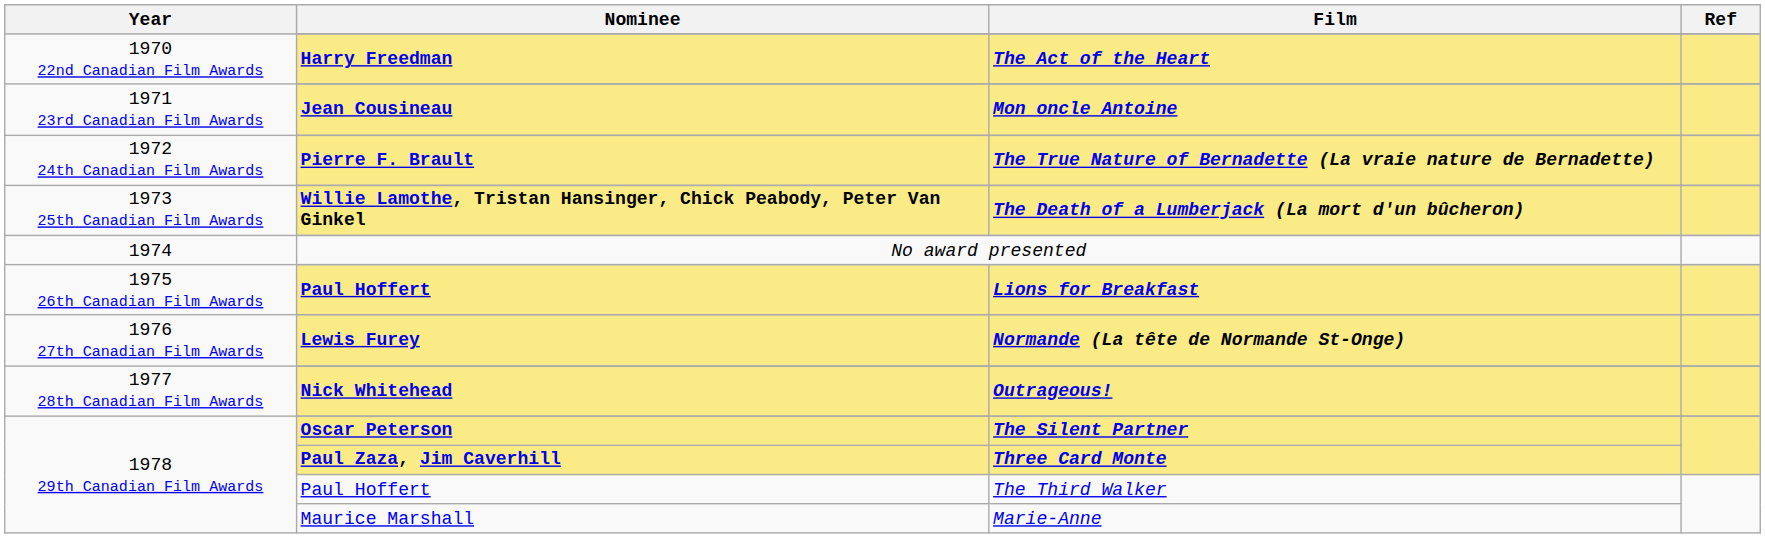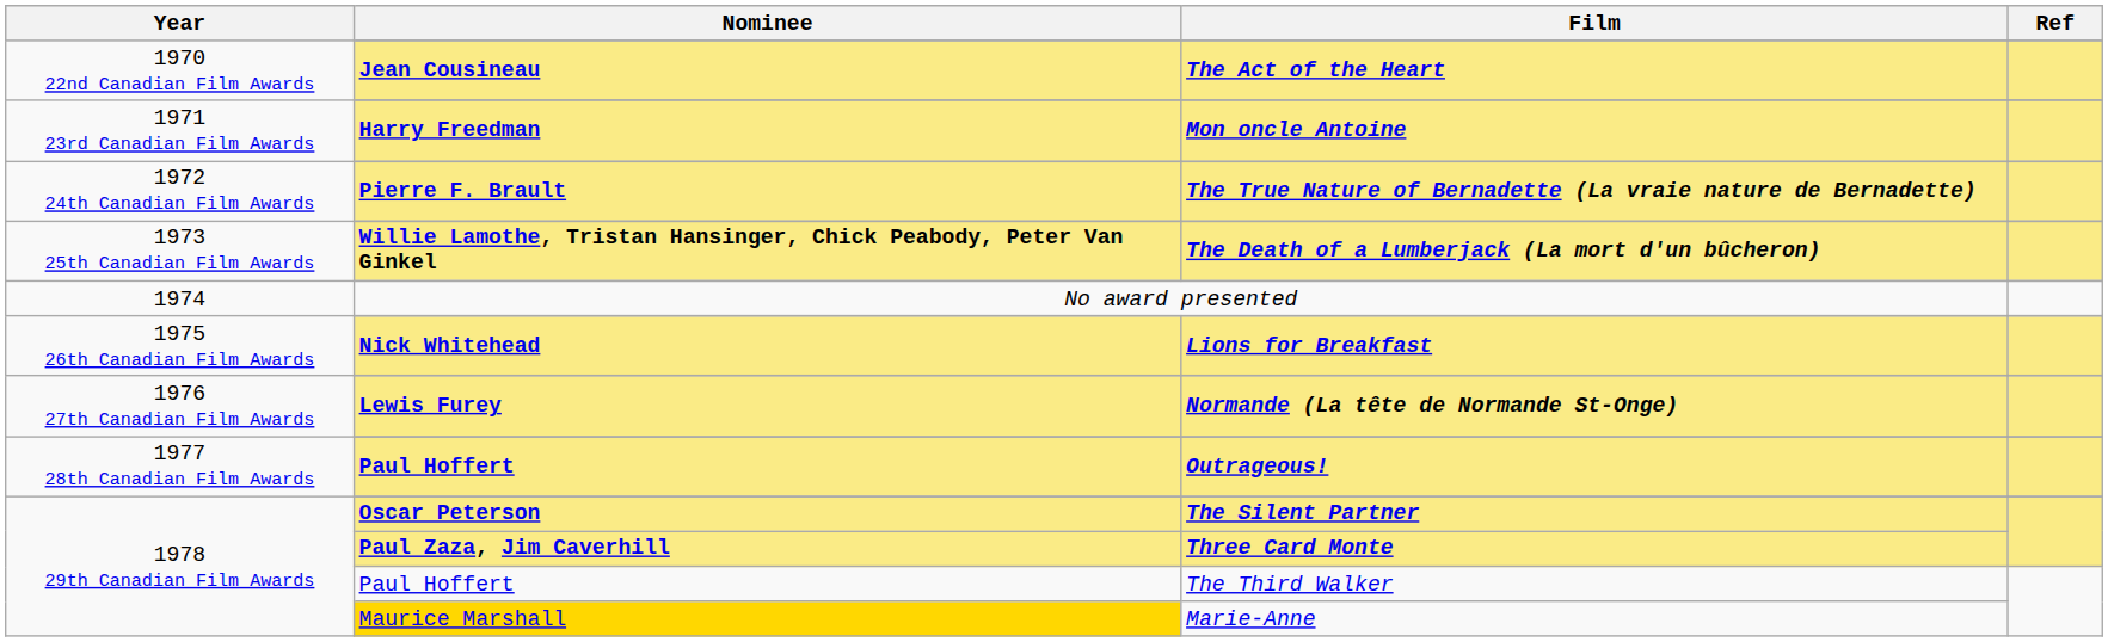 <table class="wikitable" style="width:100%;">
 <tr style="background:#bebebe;">
 <th style="width:8%;">Year</th>
 <th style="width:19%;">Nominee</th>
 <th style="width:19%;">Film</th>
 <th style="width:2%;">Ref</th>
 </tr>
 <tr>
 <td rowspan=2 align="center">1970<br><small><a href='#'>22nd Canadian Film Awards</a></small></td>
 </tr>
 <tr style="background:#FAEB86;">
-<td><strong><a href='#'>Harry Freedman</a></strong></td>
+<td><strong><a href='#'>Jean Cousineau</a></strong></td>
 <td><strong><em><a href='#'>The Act of the Heart</a></em></strong></td>
 <td></td>
 </tr>
 <tr>
 <td rowspan=2 align="center">1971<br><small><a href='#'>23rd Canadian Film Awards</a></small></td>
 </tr>
 <tr style="background:#FAEB86;">
-<td><strong><a href='#'>Jean Cousineau</a></strong></td>
+<td><strong><a href='#'>Harry Freedman</a></strong></td>
 <td><strong><em><a href='#'>Mon oncle Antoine</a></em></strong></td>
 <td></td>
 </tr>
 <tr>
 <td rowspan=2 align="center">1972<br><small><a href='#'>24th Canadian Film Awards</a></small></td>
 </tr>
 <tr style="background:#FAEB86;">
 <td><strong><a href='#'>Pierre F. Brault</a></strong></td>
 <td><strong><em><a href='#'>The True Nature of Bernadette</a> (La vraie nature de Bernadette)</em></strong></td>
 <td></td>
 </tr>
 <tr>
 <td rowspan=2 align="center">1973<br><small><a href='#'>25th Canadian Film Awards</a></small></td>
 </tr>
 <tr style="background:#FAEB86;">
 <td><strong><a href='#'>Willie Lamothe</a>, Tristan Hansinger, Chick Peabody, Peter Van Ginkel</strong></td>
 <td><strong><em><a href='#'>The Death of a Lumberjack</a> (La mort d'un bûcheron)</em></strong></td>
 <td></td>
 </tr>
 <tr>
 <td rowspan=2 align="center">1974</td>
 </tr>
 <tr>
 <td colspan=2 align=center><em>No award presented</em></td>
 <td></td>
 </tr>
 <tr>
 <td rowspan=2 align="center">1975<br><small><a href='#'>26th Canadian Film Awards</a></small></td>
 </tr>
 <tr style="background:#FAEB86;">
-<td><strong><a href='#'>Paul Hoffert</a></strong></td>
+<td><strong><a href='#'>Nick Whitehead</a></strong></td>
 <td><strong><em><a href='#'>Lions for Breakfast</a></em></strong></td>
 <td></td>
 </tr>
 <tr>
 <td rowspan=2 align="center">1976<br><small><a href='#'>27th Canadian Film Awards</a></small></td>
 </tr>
 <tr style="background:#FAEB86;">
 <td><strong><a href='#'>Lewis Furey</a></strong></td>
 <td><strong><em><a href='#'>Normande</a> (La tête de Normande St-Onge)</em></strong></td>
 <td></td>
 </tr>
 <tr>
 <td rowspan=2 align="center">1977<br><small><a href='#'>28th Canadian Film Awards</a></small></td>
 </tr>
 <tr style="background:#FAEB86;">
-<td><strong><a href='#'>Nick Whitehead</a></strong></td>
+<td><strong><a href='#'>Paul Hoffert</a></strong></td>
 <td><strong><em><a href='#'>Outrageous!</a></em></strong></td>
 <td></td>
 </tr>
 <tr>
 <td rowspan=5 align="center">1978<br><small><a href='#'>29th Canadian Film Awards</a></small></td>
 </tr>
 <tr style="background:#FAEB86;">
 <td><strong><a href='#'>Oscar Peterson</a></strong></td>
 <td><strong><em><a href='#'>The Silent Partner</a></em></strong></td>
 <td rowspan=2></td>
 </tr>
 <tr style="background:#FAEB86;">
 <td><strong><a href='#'>Paul Zaza</a>, <a href='#'>Jim Caverhill</a></strong></td>
 <td><strong><em><a href='#'>Three Card Monte</a></em></strong></td>
 </tr>
 <tr>
 <td><a href='#'>Paul Hoffert</a></td>
 <td><em><a href='#'>The Third Walker</a></em></td>
 <td rowspan=2></td>
 </tr>
 <tr>
-<td><a href='#'>Maurice Marshall</a></td>
+<td style="background: gold;"><a href='#'>Maurice Marshall</a></td>
 <td><em><a href='#'>Marie-Anne</a></em></td>
 </tr>
 </table>
